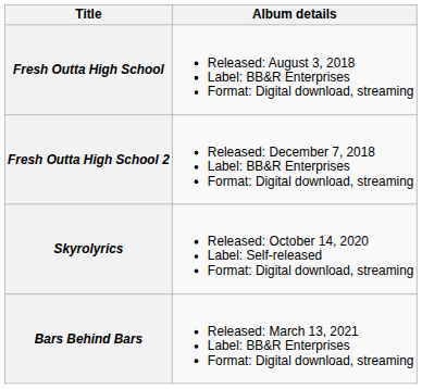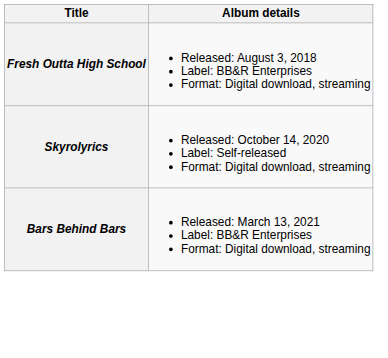 <table class="wikitable plainrowheaders">
 <tr>
 <th>Title</th>
 <th>Album details</th>
 </tr>
 <tr>
 <th scope="row"><em>Fresh Outta High School</em></th>
 <td><br><ul><li>Released: August 3, 2018</li><li>Label: BB&R Enterprises</li><li>Format: Digital download, streaming</li></ul></td>
 </tr>
 <tr>
-<th ' scope="row"><em>Fresh Outta High School 2</em></th>
-<td><br><ul><li>Released: December 7, 2018</li><li>Label: BB&R Enterprises</li><li>Format: Digital download, streaming</li></ul></td>
-</tr>
-<tr>
 <th scope="row"><em>Skyrolyrics</em></th>
 <td><br><ul><li>Released: October 14, 2020</li><li>Label: Self-released</li><li>Format: Digital download, streaming</li></ul></td>
 </tr>
 <tr>
 <th scope="row"><em>Bars Behind Bars</em></th>
 <td><br><ul><li>Released: March 13, 2021</li><li>Label: BB&R Enterprises</li><li>Format: Digital download, streaming</li></ul></td>
 </tr>
 </table>
